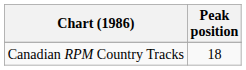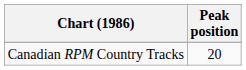 <table class="wikitable sortable">
 <tr>
 <th>Chart (1986)</th>
 <th>Peak<br>position</th>
 </tr>
 <tr>
 </tr>
 <tr>
 <td>Canadian <em>RPM</em> Country Tracks</td>
-<td align="center">18</td>
+<td align="center">20</td>
 </tr>
 </table>
